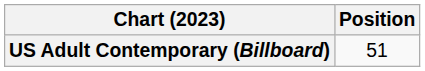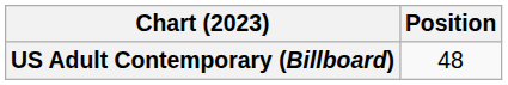 <table class="wikitable plainrowheaders" style="text-align:center">
 <tr>
 <th scope="col">Chart (2023)</th>
 <th scope="col">Position</th>
 </tr>
 <tr>
 <th scope="row">US Adult Contemporary (<em>Billboard</em>)</th>
-<td>51</td>
+<td>48</td>
 </tr>
 </table>
